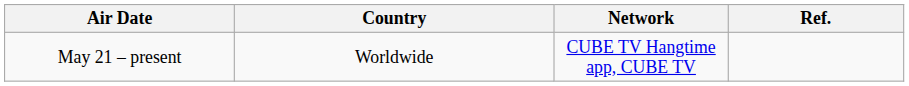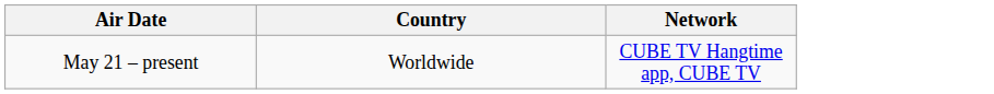 <table class="wikitable" style="text-align:center;">
 <tr>
 <th width=200>Air Date</th>
 <th width=280>Country</th>
 <th width=150>Network</th>
-<th width=150>Ref.</th>
 </tr>
 <tr>
 <td>May 21 – present <br></td>
 <td>Worldwide</td>
 <td><a href='#'>CUBE TV Hangtime app, CUBE TV</a></td>
-<td></td>
 </tr>
 </table>
